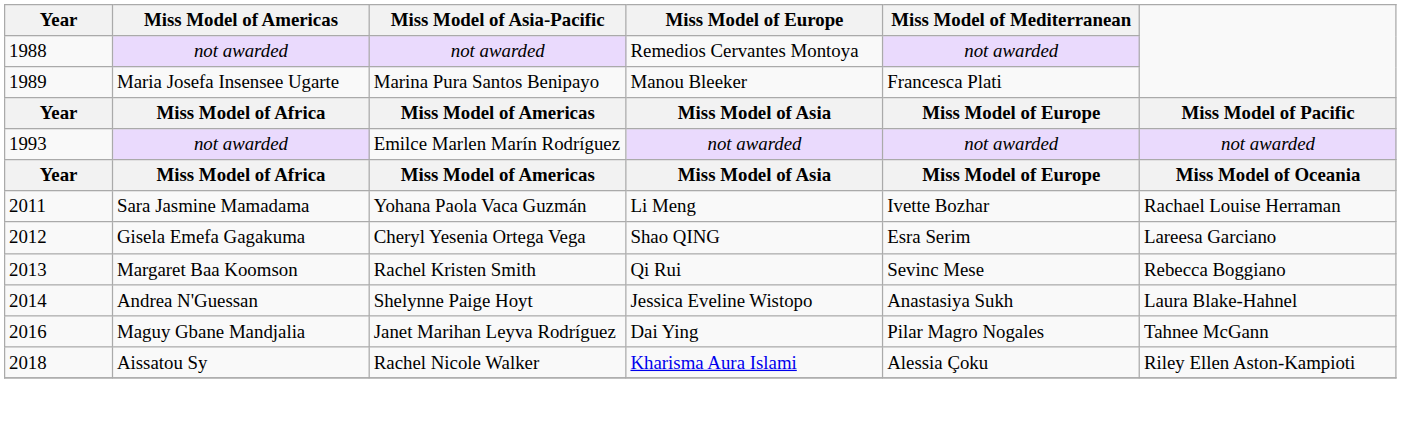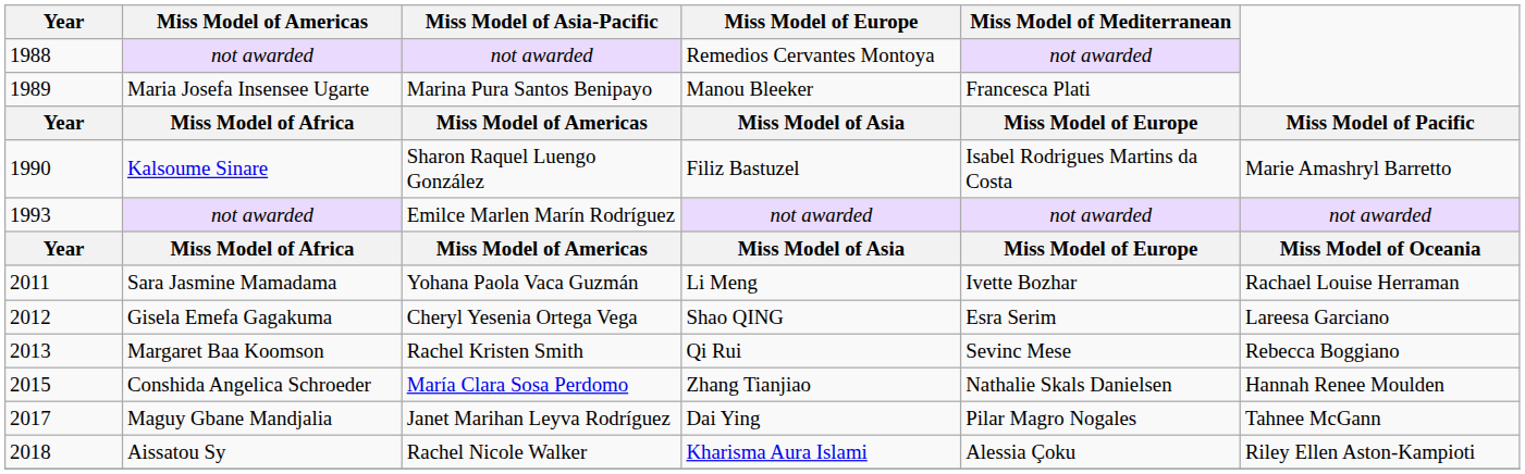 <table class="wikitable sortable" style="font-size: 95%;">
 <tr bgcolor="efefef" colspan="10">
 <th width="80"><span>Year</span></th>
 <th width="200"><span>Miss Model of Americas</span></th>
 <th width="200"><span>Miss Model of Asia-Pacific</span></th>
 <th width="200"><span>Miss Model of Europe</span></th>
 <th width="200"><span>Miss Model of Mediterranean</span></th>
 </tr>
 <tr>
 <td>1988</td>
 <td style="background-color:#EADAFD;text-align:center;"><em>not awarded</em></td>
 <td style="background-color:#EADAFD;text-align:center;"><em>not awarded</em></td>
 <td>Remedios Cervantes Montoya<br></td>
 <td style="background-color:#EADAFD;text-align:center;"><em>not awarded</em></td>
 </tr>
 <tr>
 <td>1989</td>
 <td>Maria Josefa Insensee Ugarte<br></td>
 <td>Marina Pura Santos Benipayo<br></td>
 <td>Manou Bleeker<br></td>
 <td>Francesca Plati<br></td>
 </tr>
 <tr bgcolor="efefef" colspan="10">
 <th><span>Year</span></th>
 <th><span>Miss Model of Africa</span></th>
 <th><span>Miss Model of Americas</span></th>
 <th><span>Miss Model of Asia</span></th>
 <th><span>Miss Model of Europe</span></th>
 <th width="200"><span>Miss Model of Pacific</span></th>
+</tr>
+<tr>
+<td>1990</td>
+<td><a href='#'>Kalsoume Sinare</a><br></td>
+<td>Sharon Raquel Luengo González<br></td>
+<td>Filiz Bastuzel<br></td>
+<td>Isabel Rodrigues Martins da Costa<br></td>
+<td>Marie Amashryl Barretto<br></td>
 </tr>
 <tr>
 <td>1993</td>
 <td style="background-color:#EADAFD;text-align:center;"><em>not awarded</em></td>
 <td>Emilce Marlen Marín Rodríguez<br></td>
 <td style="background-color:#EADAFD;text-align:center;"><em>not awarded</em></td>
 <td style="background-color:#EADAFD;text-align:center;"><em>not awarded</em></td>
 <td style="background-color:#EADAFD;text-align:center;"><em>not awarded</em></td>
 </tr>
 <tr bgcolor="efefef" colspan="10">
 <th><span>Year</span></th>
 <th><span>Miss Model of Africa</span></th>
 <th><span>Miss Model of Americas</span></th>
 <th><span>Miss Model of Asia</span></th>
 <th><span>Miss Model of Europe</span></th>
 <th><span>Miss Model of Oceania</span></th>
 </tr>
 <tr>
 <td>2011</td>
 <td>Sara Jasmine Mamadama<br></td>
 <td>Yohana Paola Vaca Guzmán<br></td>
 <td>Li Meng<br></td>
 <td>Ivette Bozhar<br></td>
 <td>Rachael Louise Herraman<br></td>
 </tr>
 <tr>
 <td>2012</td>
 <td>Gisela Emefa Gagakuma<br></td>
 <td>Cheryl Yesenia Ortega Vega<br></td>
 <td>Shao QING<br></td>
 <td>Esra Serim<br></td>
 <td>Lareesa Garciano<br></td>
 </tr>
 <tr>
 <td>2013</td>
 <td>Margaret Baa Koomson<br></td>
 <td>Rachel Kristen Smith<br></td>
 <td>Qi Rui<br></td>
 <td>Sevinc Mese<br></td>
 <td>Rebecca Boggiano<br></td>
 </tr>
 <tr>
-<td>2014</td>
-<td>Andrea N'Guessan<br></td>
-<td>Shelynne Paige Hoyt<br></td>
-<td>Jessica Eveline Wistopo<br></td>
-<td>Anastasiya Sukh<br></td>
-<td>Laura Blake-Hahnel<br></td>
+<td>2015</td>
+<td>Conshida Angelica Schroeder<br></td>
+<td><a href='#'>María Clara Sosa Perdomo</a><br></td>
+<td>Zhang Tianjiao<br></td>
+<td>Nathalie Skals Danielsen<br></td>
+<td>Hannah Renee Moulden<br></td>
 </tr>
 <tr>
-<td>2016</td>
+<td>2017</td>
 <td>Maguy Gbane Mandjalia<br></td>
 <td>Janet Marihan Leyva Rodríguez<br></td>
 <td>Dai Ying<br></td>
 <td>Pilar Magro Nogales<br></td>
 <td>Tahnee McGann<br></td>
 </tr>
 <tr>
 <td>2018</td>
 <td>Aissatou Sy<br></td>
 <td>Rachel Nicole Walker<br></td>
 <td><a href='#'>Kharisma Aura Islami</a><br></td>
 <td>Alessia Çoku<br></td>
 <td>Riley Ellen Aston-Kampioti<br></td>
 </tr>
 <tr>
 </tr>
 </table>
